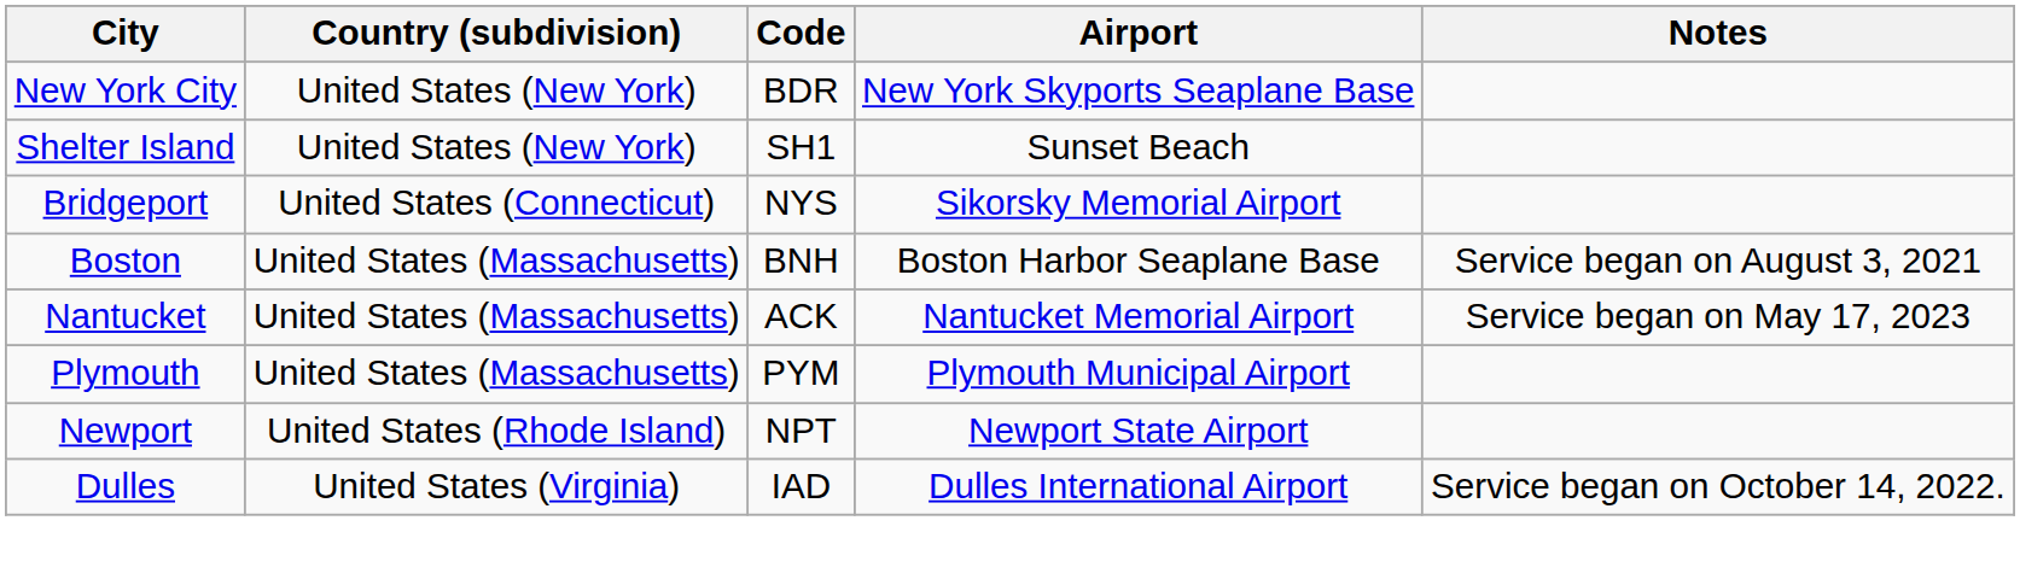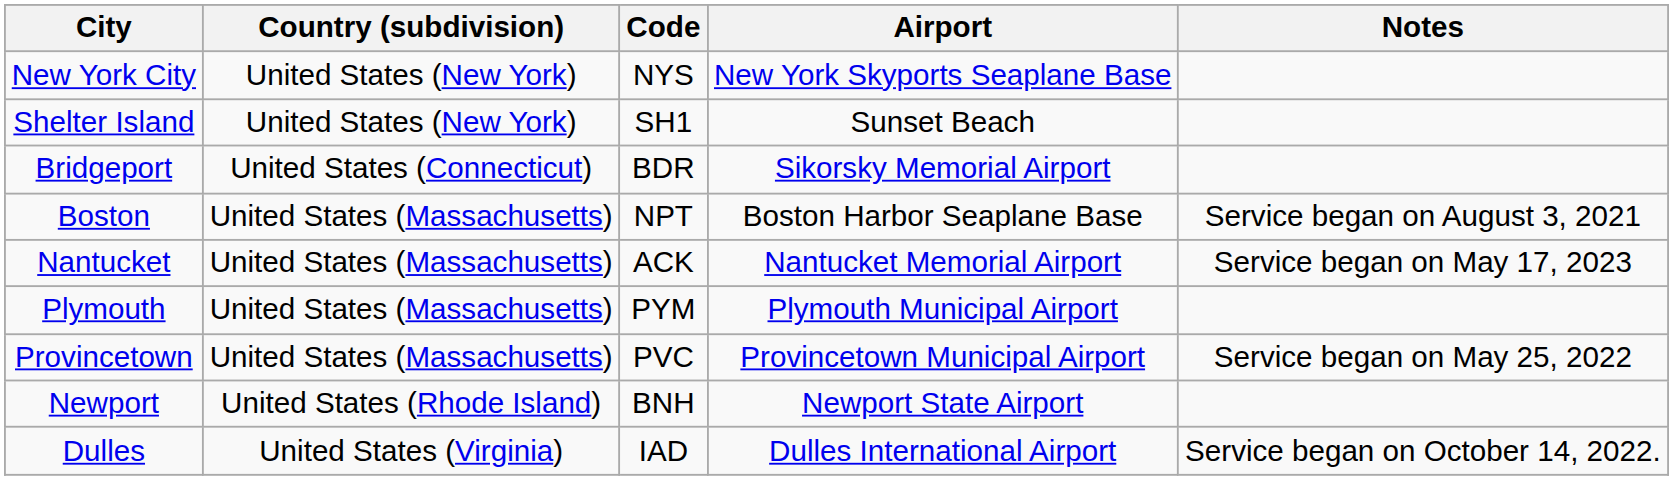 <table class="wikitable sortable" style="text-align: center;">
 <tr>
 <th>City</th>
 <th>Country (subdivision)</th>
 <th>Code</th>
 <th>Airport</th>
 <th>Notes</th>
 </tr>
 <tr>
 <td><a href='#'>New York City</a></td>
 <td>United States (<a href='#'>New York</a>)</td>
-<td>BDR</td>
+<td>NYS</td>
 <td><a href='#'>New York Skyports Seaplane Base</a></td>
 <td></td>
 </tr>
 <tr>
 <td><a href='#'>Shelter Island</a></td>
 <td>United States (<a href='#'>New York</a>)</td>
 <td>SH1</td>
 <td>Sunset Beach</td>
 <td></td>
 </tr>
 <tr>
 <td><a href='#'>Bridgeport</a></td>
 <td>United States (<a href='#'>Connecticut</a>)</td>
-<td>NYS</td>
+<td>BDR</td>
 <td><a href='#'>Sikorsky Memorial Airport</a></td>
 <td></td>
 </tr>
 <tr>
 <td><a href='#'>Boston</a></td>
 <td>United States (<a href='#'>Massachusetts</a>)</td>
-<td>BNH</td>
+<td>NPT</td>
 <td>Boston Harbor Seaplane Base</td>
 <td>Service began on August 3, 2021</td>
 </tr>
 <tr>
 <td><a href='#'>Nantucket</a></td>
 <td>United States (<a href='#'>Massachusetts</a>)</td>
 <td>ACK</td>
 <td><a href='#'>Nantucket Memorial Airport</a></td>
 <td>Service began on May 17, 2023</td>
 </tr>
 <tr>
 <td><a href='#'>Plymouth</a></td>
 <td>United States (<a href='#'>Massachusetts</a>)</td>
 <td>PYM</td>
 <td><a href='#'>Plymouth Municipal Airport</a></td>
 <td></td>
 </tr>
 <tr>
+<td><a href='#'>Provincetown</a></td>
+<td>United States (<a href='#'>Massachusetts</a>)</td>
+<td>PVC</td>
+<td><a href='#'>Provincetown Municipal Airport</a></td>
+<td>Service began on May 25, 2022</td>
+</tr>
+<tr>
 <td><a href='#'>Newport</a></td>
 <td>United States (<a href='#'>Rhode Island</a>)</td>
-<td>NPT</td>
+<td>BNH</td>
 <td><a href='#'>Newport State Airport</a></td>
 <td></td>
 </tr>
 <tr>
 <td><a href='#'>Dulles</a></td>
 <td>United States (<a href='#'>Virginia</a>)</td>
 <td>IAD</td>
 <td><a href='#'>Dulles International Airport</a></td>
 <td>Service began on October 14, 2022.</td>
 </tr>
 </table>
